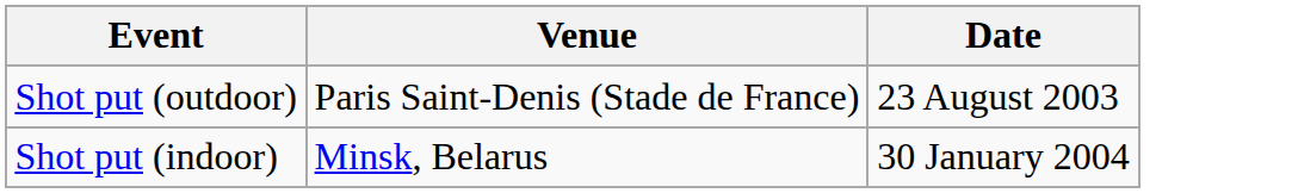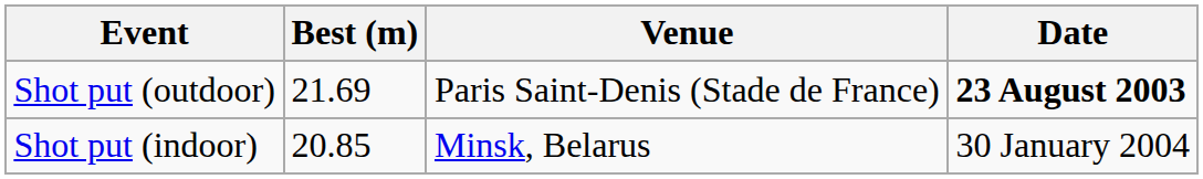 <table class="wikitable">
 <tr>
 <th>Event</th>
+<th>Best (m)</th>
 <th>Venue</th>
 <th>Date</th>
 </tr>
 <tr>
 <td><a href='#'>Shot put</a> (outdoor)</td>
+<td>21.69</td>
 <td>Paris Saint-Denis (Stade de France)</td>
-<td>23 August 2003</td>
+<td><strong>23 August 2003</strong></td>
 </tr>
 <tr>
 <td><a href='#'>Shot put</a> (indoor)</td>
+<td>20.85</td>
 <td><a href='#'>Minsk</a>, Belarus</td>
 <td>30 January 2004</td>
 </tr>
 </table>
